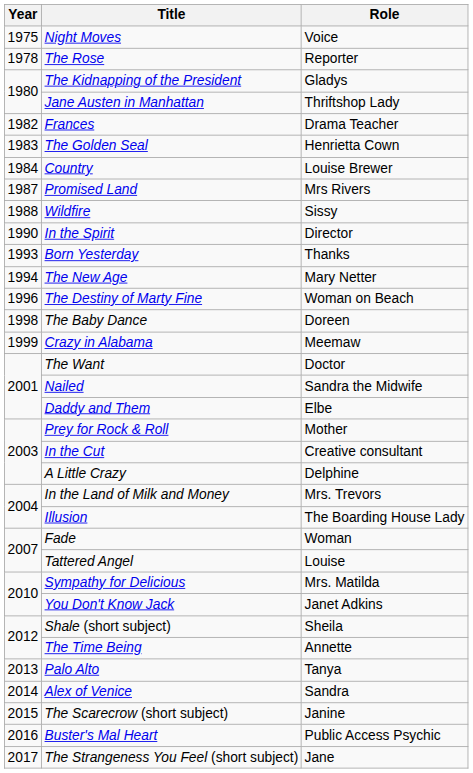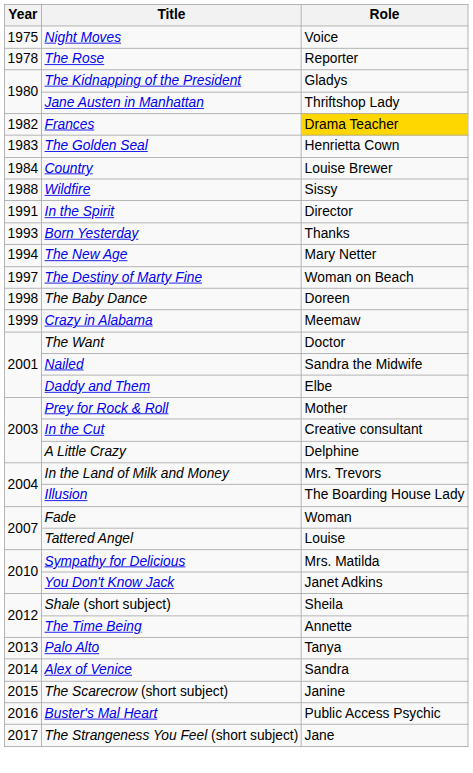 <table class="wikitable">
 <tr>
 <th>Year</th>
 <th>Title</th>
 <th>Role</th>
 </tr>
 <tr>
 <td>1975</td>
 <td><em><a href='#'>Night Moves</a></em></td>
 <td>Voice</td>
 </tr>
 <tr>
 <td>1978</td>
 <td><em><a href='#'>The Rose</a></em></td>
 <td>Reporter</td>
 </tr>
 <tr>
 <td rowspan=2>1980</td>
 <td><em><a href='#'>The Kidnapping of the President</a></em></td>
 <td>Gladys</td>
 </tr>
 <tr>
 <td><em><a href='#'>Jane Austen in Manhattan</a></em></td>
 <td>Thriftshop Lady</td>
 </tr>
 <tr>
 <td>1982</td>
 <td><em><a href='#'>Frances</a></em></td>
-<td>Drama Teacher</td>
+<td style="background: gold;">Drama Teacher</td>
 </tr>
 <tr>
 <td>1983</td>
 <td><em><a href='#'>The Golden Seal</a></em></td>
 <td>Henrietta Cown</td>
 </tr>
 <tr>
 <td>1984</td>
 <td><em><a href='#'>Country</a></em></td>
 <td>Louise Brewer</td>
 </tr>
 <tr>
-<td>1987</td>
-<td><em><a href='#'>Promised Land</a></em></td>
-<td>Mrs Rivers</td>
-</tr>
-<tr>
 <td>1988</td>
 <td><em><a href='#'>Wildfire</a></em></td>
 <td>Sissy</td>
 </tr>
 <tr>
-<td>1990</td>
+<td>1991</td>
 <td><em><a href='#'>In the Spirit</a></em></td>
 <td>Director</td>
 </tr>
 <tr>
 <td>1993</td>
 <td><em><a href='#'>Born Yesterday</a></em></td>
 <td>Thanks</td>
 </tr>
 <tr>
 <td>1994</td>
 <td><em><a href='#'>The New Age</a></em></td>
 <td>Mary Netter</td>
 </tr>
 <tr>
-<td>1996</td>
+<td>1997</td>
 <td><em><a href='#'>The Destiny of Marty Fine</a></em></td>
 <td>Woman on Beach</td>
 </tr>
 <tr>
 <td>1998</td>
 <td><em>The Baby Dance</em></td>
 <td>Doreen</td>
 </tr>
 <tr>
 <td>1999</td>
 <td><em><a href='#'>Crazy in Alabama</a></em></td>
 <td>Meemaw</td>
 </tr>
 <tr>
 <td rowspan=3>2001</td>
 <td><em>The Want</em></td>
 <td>Doctor</td>
 </tr>
 <tr>
 <td><em><a href='#'>Nailed</a></em></td>
 <td>Sandra the Midwife</td>
 </tr>
 <tr>
 <td><em><a href='#'>Daddy and Them</a></em></td>
 <td>Elbe</td>
 </tr>
 <tr>
 <td rowspan=3>2003</td>
 <td><em><a href='#'>Prey for Rock & Roll</a></em></td>
 <td>Mother</td>
 </tr>
 <tr>
 <td><em><a href='#'>In the Cut</a></em></td>
 <td>Creative consultant</td>
 </tr>
 <tr>
 <td><em>A Little Crazy</em></td>
 <td>Delphine</td>
 </tr>
 <tr>
 <td rowspan=2>2004</td>
 <td><em>In the Land of Milk and Money</em></td>
 <td>Mrs. Trevors</td>
 </tr>
 <tr>
 <td><em><a href='#'>Illusion</a></em></td>
 <td>The Boarding House Lady</td>
 </tr>
 <tr>
 <td rowspan=2>2007</td>
 <td><em>Fade</em></td>
 <td>Woman</td>
 </tr>
 <tr>
 <td><em>Tattered Angel</em></td>
 <td>Louise</td>
 </tr>
 <tr>
 <td rowspan=2>2010</td>
 <td><em><a href='#'>Sympathy for Delicious</a></em></td>
 <td>Mrs. Matilda</td>
 </tr>
 <tr>
 <td><em><a href='#'>You Don't Know Jack</a></em></td>
 <td>Janet Adkins</td>
 </tr>
 <tr>
 <td rowspan=2>2012</td>
 <td><em>Shale</em> (short subject)</td>
 <td>Sheila</td>
 </tr>
 <tr>
 <td><em><a href='#'>The Time Being</a></em></td>
 <td>Annette</td>
 </tr>
 <tr>
 <td>2013</td>
 <td><em><a href='#'>Palo Alto</a></em></td>
 <td>Tanya</td>
 </tr>
 <tr>
 <td>2014</td>
 <td><em><a href='#'>Alex of Venice</a></em></td>
 <td>Sandra</td>
 </tr>
 <tr>
 <td>2015</td>
 <td><em>The Scarecrow</em> (short subject)</td>
 <td>Janine</td>
 </tr>
 <tr>
 <td>2016</td>
 <td><em><a href='#'>Buster's Mal Heart</a></em></td>
 <td>Public Access Psychic</td>
 </tr>
 <tr>
 <td>2017</td>
 <td><em>The Strangeness You Feel</em> (short subject)</td>
 <td>Jane</td>
 </tr>
 </table>
